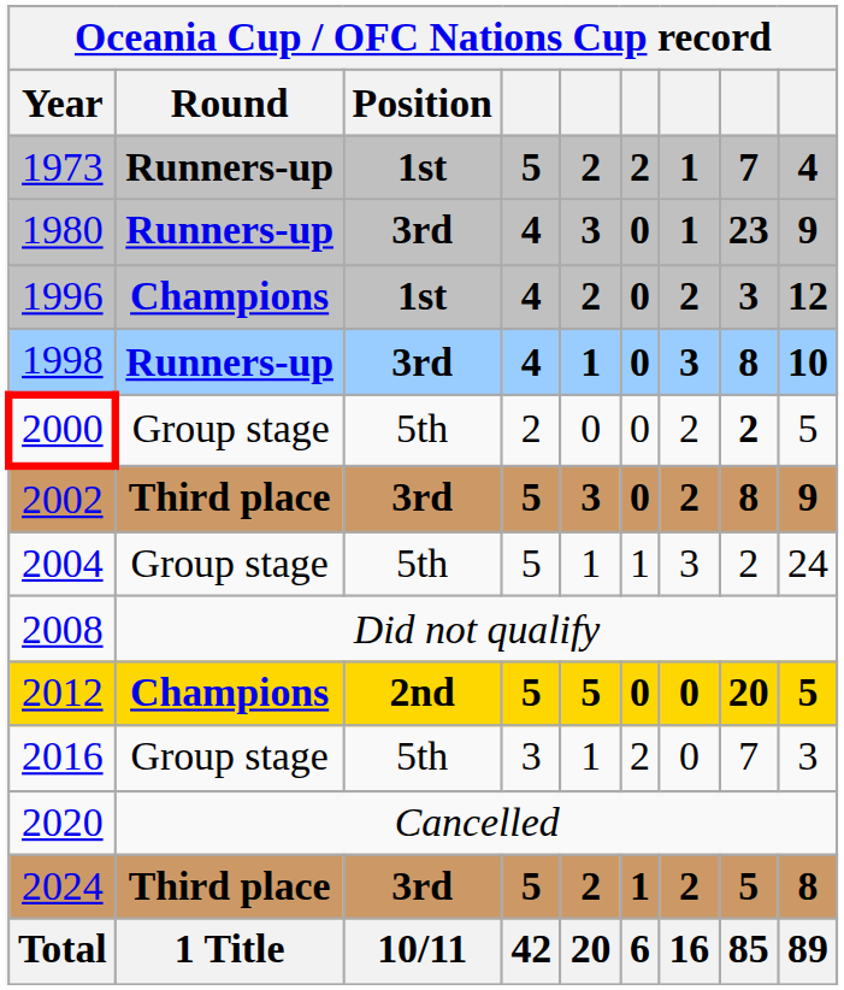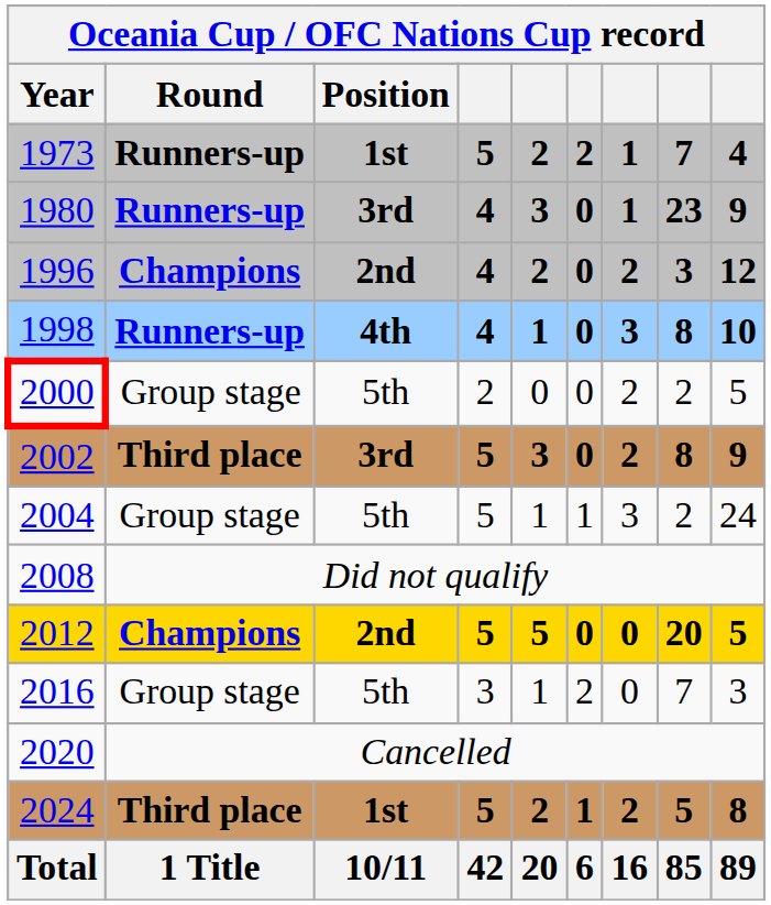 <table class="wikitable" style="text-align: center;">
 <tr>
 <th colspan=9><a href='#'>Oceania Cup / OFC Nations Cup</a> record</th>
 </tr>
 <tr>
 <th>Year</th>
 <th>Round</th>
 <th>Position</th>
 <th></th>
 <th></th>
 <th></th>
 <th></th>
 <th></th>
 <th></th>
 </tr>
 <tr style="background:silver;">
 <td> <a href='#'>1973</a></td>
 <td><strong>Runners-up</strong></td>
 <td><strong>1st</strong></td>
 <td><strong>5</strong></td>
 <td><strong>2</strong></td>
 <td><strong>2</strong></td>
 <td><strong>1</strong></td>
 <td><strong>7</strong></td>
 <td><strong>4</strong></td>
 </tr>
 <tr style="background:silver;">
 <td> <a href='#'>1980</a></td>
 <td><strong><a href='#'>Runners-up</a></strong></td>
 <td><strong>3rd</strong></td>
 <td><strong>4</strong></td>
 <td><strong>3</strong></td>
 <td><strong>0</strong></td>
 <td><strong>1</strong></td>
 <td><strong>23</strong></td>
 <td><strong>9</strong></td>
 </tr>
 <tr style="background:silver;">
 <td><a href='#'>1996</a></td>
 <td><strong><a href='#'>Champions</a></strong></td>
-<td><strong>1st</strong></td>
+<td><strong>2nd</strong></td>
 <td><strong>4</strong></td>
 <td><strong>2</strong></td>
 <td><strong>0</strong></td>
 <td><strong>2</strong></td>
 <td><strong>3</strong></td>
 <td><strong>12</strong></td>
 </tr>
 <tr style="background:#9acdff;">
 <td> <a href='#'>1998</a></td>
 <td><strong><a href='#'>Runners-up</a></strong></td>
-<td><strong>3rd</strong></td>
+<td><strong>4th</strong></td>
 <td><strong>4</strong></td>
 <td><strong>1</strong></td>
 <td><strong>0</strong></td>
 <td><strong>3</strong></td>
 <td><strong>8</strong></td>
 <td><strong>10</strong></td>
 </tr>
 <tr>
 <td style="border: 3px solid red"> <a href='#'>2000</a></td>
 <td>Group stage</td>
 <td>5th</td>
 <td>2</td>
 <td>0</td>
 <td>0</td>
 <td>2</td>
-<td><strong>2</strong></td>
+<td>2</td>
 <td>5</td>
 </tr>
 <tr style="background:#c96;">
 <td> <a href='#'>2002</a></td>
 <td><strong>Third place</strong></td>
 <td><strong>3rd</strong></td>
 <td><strong>5</strong></td>
 <td><strong>3</strong></td>
 <td><strong>0</strong></td>
 <td><strong>2</strong></td>
 <td><strong>8</strong></td>
 <td><strong>9</strong></td>
 </tr>
 <tr>
 <td> <a href='#'>2004</a></td>
 <td>Group stage</td>
 <td>5th</td>
 <td>5</td>
 <td>1</td>
 <td>1</td>
 <td>3</td>
 <td>2</td>
 <td>24</td>
 </tr>
 <tr>
 <td><a href='#'>2008</a></td>
 <td colspan=8><em>Did not qualify</em></td>
 </tr>
 <tr style="background:gold;">
 <td> <a href='#'>2012</a></td>
 <td><strong><a href='#'>Champions</a></strong></td>
 <td><strong>2nd</strong></td>
 <td><strong>5</strong></td>
 <td><strong>5</strong></td>
 <td><strong>0</strong></td>
 <td><strong>0</strong></td>
 <td><strong>20</strong></td>
 <td><strong>5</strong></td>
 </tr>
 <tr>
 <td> <a href='#'>2016</a></td>
 <td>Group stage</td>
 <td>5th</td>
 <td>3</td>
 <td>1</td>
 <td>2</td>
 <td>0</td>
 <td>7</td>
 <td>3</td>
 </tr>
 <tr>
 <td> <a href='#'>2020</a></td>
 <td colspan=8><em>Cancelled</em></td>
 </tr>
 <tr style="background:#c96;">
 <td>  <a href='#'>2024</a></td>
 <td><strong>Third place</strong></td>
-<td><strong>3rd</strong></td>
+<td><strong>1st</strong></td>
 <td><strong>5</strong></td>
 <td><strong>2</strong></td>
 <td><strong>1</strong></td>
 <td><strong>2</strong></td>
 <td><strong>5</strong></td>
 <td><strong>8</strong></td>
 </tr>
 <tr>
 <th>Total</th>
 <th>1 Title</th>
 <th>10/11</th>
 <th>42</th>
 <th>20</th>
 <th>6</th>
 <th>16</th>
 <th>85</th>
 <th>89</th>
 </tr>
 </table>
